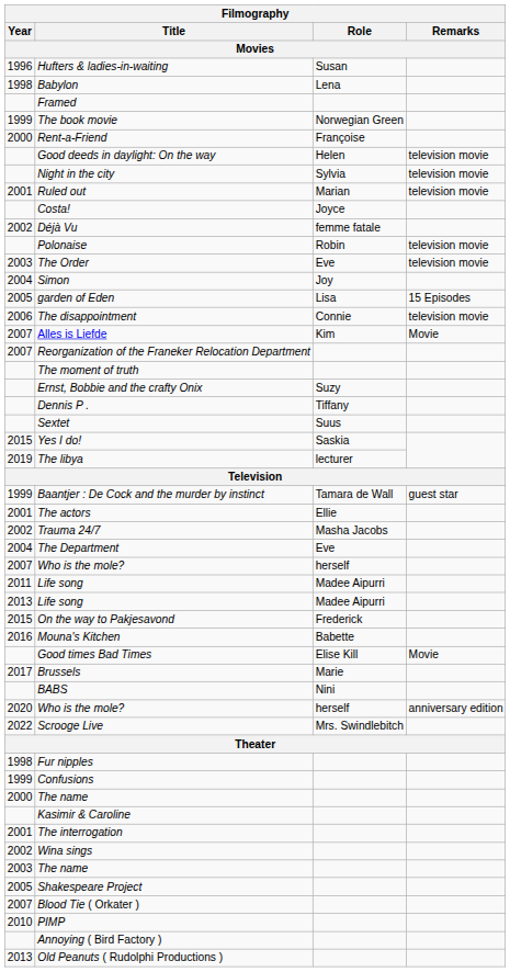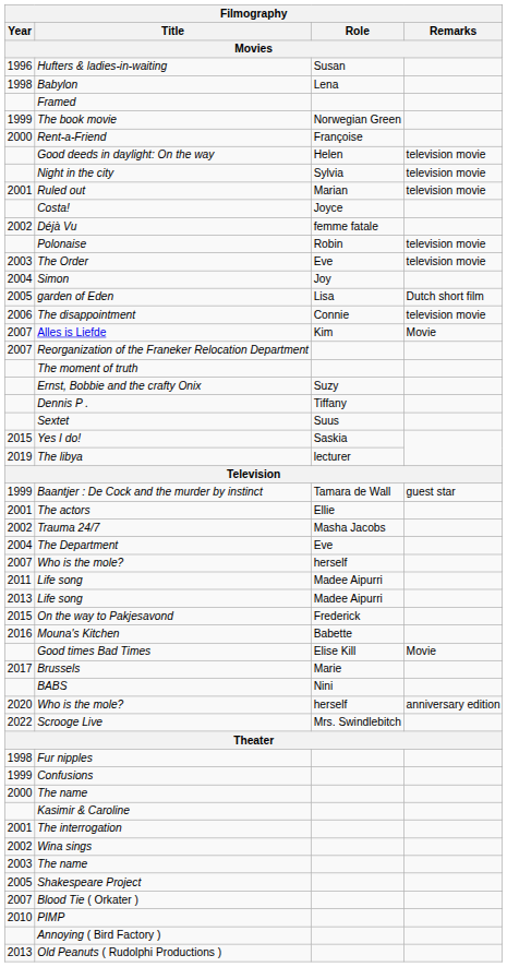 <table class="wikitable">
 <tr>
 <th colspan="4"><strong>Filmography</strong></th>
 </tr>
 <tr>
 <th>Year</th>
 <th>Title</th>
 <th>Role</th>
 <th>Remarks</th>
 </tr>
 <tr>
 <th colspan="4"><strong>Movies</strong></th>
 </tr>
 <tr>
 <td>1996</td>
 <td><em>Hufters & ladies-in-waiting</em></td>
 <td>Susan</td>
 <td></td>
 </tr>
 <tr>
 <td>1998</td>
 <td><em>Babylon</em></td>
 <td>Lena</td>
 <td></td>
 </tr>
 <tr>
 <td></td>
 <td><em>Framed</em></td>
 <td></td>
 <td></td>
 </tr>
 <tr>
 <td>1999</td>
 <td><em>The book movie</em></td>
 <td>Norwegian Green</td>
 <td></td>
 </tr>
 <tr>
 <td>2000</td>
 <td><em>Rent-a-Friend</em></td>
 <td>Françoise</td>
 <td></td>
 </tr>
 <tr>
 <td></td>
 <td><em>Good deeds in daylight: On the way</em></td>
 <td>Helen</td>
 <td>television movie</td>
 </tr>
 <tr>
 <td></td>
 <td><em>Night in the city</em></td>
 <td>Sylvia</td>
 <td>television movie</td>
 </tr>
 <tr>
 <td>2001</td>
 <td><em>Ruled out</em></td>
 <td>Marian</td>
 <td>television movie</td>
 </tr>
 <tr>
 <td></td>
 <td><em>Costa!</em></td>
 <td>Joyce</td>
 <td></td>
 </tr>
 <tr>
 <td>2002</td>
 <td><em>Déjà Vu</em></td>
 <td>femme fatale</td>
 <td></td>
 </tr>
 <tr>
 <td></td>
 <td><em>Polonaise</em></td>
 <td>Robin</td>
 <td>television movie</td>
 </tr>
 <tr>
 <td>2003</td>
 <td><em>The Order</em></td>
 <td>Eve</td>
 <td>television movie</td>
 </tr>
 <tr>
 <td>2004</td>
 <td><em>Simon</em></td>
 <td>Joy</td>
 <td></td>
 </tr>
 <tr>
 <td>2005</td>
 <td><em>garden of Eden</em></td>
 <td>Lisa</td>
-<td>15 Episodes</td>
+<td>Dutch short film</td>
 </tr>
 <tr>
 <td>2006</td>
 <td><em>The disappointment</em></td>
 <td>Connie</td>
 <td>television movie</td>
 </tr>
 <tr>
 <td>2007</td>
 <td><a href='#'>Alles is Liefde</a></td>
 <td>Kim</td>
 <td>Movie</td>
 </tr>
 <tr>
 <td>2007</td>
 <td><em>Reorganization of the Franeker Relocation Department</em></td>
 <td></td>
 <td></td>
 </tr>
 <tr>
 <td></td>
 <td><em>The moment of truth</em></td>
 <td></td>
 <td></td>
 </tr>
 <tr>
 <td></td>
 <td><em>Ernst, Bobbie and the crafty Onix</em></td>
 <td>Suzy</td>
 <td></td>
 </tr>
 <tr>
 <td></td>
 <td><em>Dennis P .</em></td>
 <td>Tiffany</td>
 <td></td>
 </tr>
 <tr>
 <td></td>
 <td><em>Sextet</em></td>
 <td>Suus</td>
 <td></td>
 </tr>
 <tr>
 <td>2015</td>
 <td><em>Yes I do!</em></td>
 <td>Saskia</td>
 </tr>
 <tr>
 <td>2019</td>
 <td><em>The libya</em></td>
 <td>lecturer</td>
 </tr>
 <tr>
 <th colspan="4"><strong>Television</strong></th>
 </tr>
 <tr>
 <td>1999</td>
 <td><em>Baantjer : De Cock and the murder by instinct</em></td>
 <td>Tamara de Wall</td>
 <td>guest star</td>
 </tr>
 <tr>
 <td>2001</td>
 <td><em>The actors</em></td>
 <td>Ellie</td>
 <td></td>
 </tr>
 <tr>
 <td>2002</td>
 <td><em>Trauma 24/7</em></td>
 <td>Masha Jacobs</td>
 <td></td>
 </tr>
 <tr>
 <td>2004</td>
 <td><em>The Department</em></td>
 <td>Eve</td>
 <td></td>
 </tr>
 <tr>
 <td>2007</td>
 <td><em>Who is the mole?</em></td>
 <td>herself</td>
 <td></td>
 </tr>
 <tr>
 <td>2011</td>
 <td><em>Life song</em></td>
 <td>Madee Aipurri</td>
 <td></td>
 </tr>
 <tr>
 <td>2013</td>
 <td><em>Life song</em></td>
 <td>Madee Aipurri</td>
 <td></td>
 </tr>
 <tr>
 <td>2015</td>
 <td><em>On the way to Pakjesavond</em></td>
 <td>Frederick</td>
 <td></td>
 </tr>
 <tr>
 <td>2016</td>
 <td><em>Mouna's Kitchen</em></td>
 <td>Babette</td>
 <td></td>
 </tr>
 <tr>
 <td></td>
 <td><em>Good times Bad Times</em></td>
 <td>Elise Kill</td>
 <td>Movie</td>
 </tr>
 <tr>
 <td>2017</td>
 <td><em>Brussels</em></td>
 <td>Marie</td>
 <td></td>
 </tr>
 <tr>
 <td></td>
 <td><em>BABS</em></td>
 <td>Nini</td>
 <td></td>
 </tr>
 <tr>
 <td>2020</td>
 <td><em>Who is the mole?</em></td>
 <td>herself</td>
 <td>anniversary edition</td>
 </tr>
 <tr>
 <td>2022</td>
 <td><em>Scrooge Live</em></td>
 <td>Mrs. Swindlebitch</td>
 <td></td>
 </tr>
 <tr>
 <th colspan="4"><strong>Theater</strong></th>
 </tr>
 <tr>
 <td>1998</td>
 <td><em>Fur nipples</em></td>
 <td></td>
 <td></td>
 </tr>
 <tr>
 <td>1999</td>
 <td><em>Confusions</em></td>
 <td></td>
 <td></td>
 </tr>
 <tr>
 <td>2000</td>
 <td><em>The name</em></td>
 <td></td>
 <td></td>
 </tr>
 <tr>
 <td></td>
 <td><em>Kasimir & Caroline</em></td>
 <td></td>
 <td></td>
 </tr>
 <tr>
 <td>2001</td>
 <td><em>The interrogation</em></td>
 <td></td>
 <td></td>
 </tr>
 <tr>
 <td>2002</td>
 <td><em>Wina sings</em></td>
 <td></td>
 <td></td>
 </tr>
 <tr>
 <td>2003</td>
 <td><em>The name</em></td>
 <td></td>
 <td></td>
 </tr>
 <tr>
 <td>2005</td>
 <td><em>Shakespeare Project</em></td>
 <td></td>
 <td></td>
 </tr>
 <tr>
 <td>2007</td>
 <td><em>Blood Tie</em> ( Orkater )</td>
 <td></td>
 <td></td>
 </tr>
 <tr>
 <td>2010</td>
 <td><em>PIMP</em></td>
 <td></td>
 <td></td>
 </tr>
 <tr>
 <td></td>
 <td><em>Annoying</em> ( Bird Factory )</td>
 <td></td>
 <td></td>
 </tr>
 <tr>
 <td>2013</td>
 <td><em>Old Peanuts</em> ( Rudolphi Productions )</td>
 <td></td>
 <td></td>
 </tr>
 </table>
